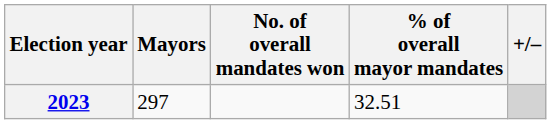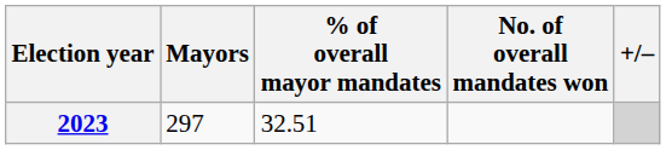 <table class="wikitable">
 <tr>
 <th>Election year</th>
 <th>Mayors</th>
+<th>% of<br>overall<br>mayor mandates</th>
 <th>No. of<br>overall<br>mandates won</th>
-<th>% of<br>overall<br>mayor mandates</th>
 <th>+/–</th>
 </tr>
 <tr>
 <th><a href='#'>2023</a></th>
 <td>297</td>
+<td>32.51</td>
 <td></td>
-<td>32.51</td>
 <td bgcolor="lightgrey"></td>
 </tr>
 </table>
